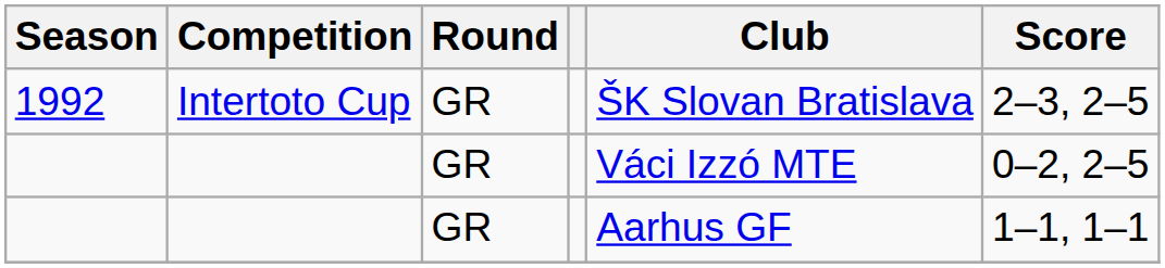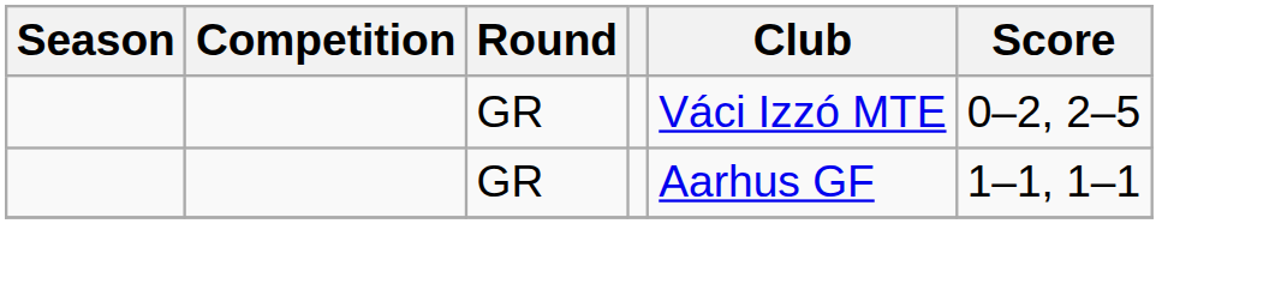 <table class="wikitable">
 <tr>
 <th>Season</th>
 <th>Competition</th>
 <th>Round</th>
 <th></th>
 <th>Club</th>
 <th>Score</th>
-</tr>
-<tr>
-<td><a href='#'>1992</a></td>
-<td><a href='#'>Intertoto Cup</a></td>
-<td>GR</td>
-<td></td>
-<td><a href='#'>ŠK Slovan Bratislava</a></td>
-<td>2–3, 2–5</td>
 </tr>
 <tr>
 <td></td>
 <td></td>
 <td>GR</td>
 <td></td>
 <td><a href='#'>Váci Izzó MTE</a></td>
 <td>0–2, 2–5</td>
 </tr>
 <tr>
 <td></td>
 <td></td>
 <td>GR</td>
 <td></td>
 <td><a href='#'>Aarhus GF</a></td>
 <td>1–1, 1–1</td>
 </tr>
 <tr>
 </tr>
 </table>
